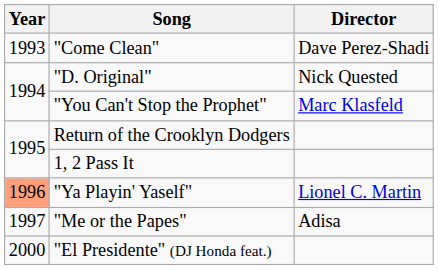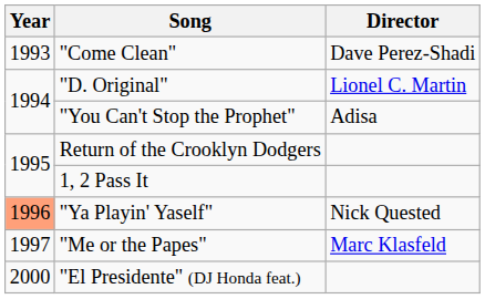 <table class="wikitable">
 <tr>
 <th align=center>Year</th>
 <th align=center>Song</th>
 <th align=center>Director</th>
 </tr>
 <tr>
 <td valign=center>1993</td>
 <td valign=center>"Come Clean"</td>
 <td>Dave Perez-Shadi</td>
 </tr>
 <tr>
 <td valign=center rowspan=2>1994</td>
 <td valign=center>"D. Original"</td>
-<td>Nick Quested</td>
+<td><a href='#'>Lionel C. Martin</a></td>
 </tr>
 <tr>
 <td valign=center>"You Can't Stop the Prophet"</td>
-<td><a href='#'>Marc Klasfeld</a></td>
+<td>Adisa</td>
 </tr>
 <tr>
 <td rowspan="2">1995</td>
 <td>Return of the Crooklyn Dodgers</td>
 <td></td>
 </tr>
 <tr>
 <td>1, 2 Pass It</td>
 <td></td>
 </tr>
 <tr>
 <td valign=center style="background: lightsalmon;">1996</td>
 <td valign=center>"Ya Playin' Yaself"</td>
-<td><a href='#'>Lionel C. Martin</a></td>
+<td>Nick Quested</td>
 </tr>
 <tr>
 <td valign=center>1997</td>
 <td valign=center>"Me or the Papes"</td>
-<td>Adisa</td>
+<td><a href='#'>Marc Klasfeld</a></td>
 </tr>
 <tr>
 <td>2000</td>
 <td>"El Presidente" <small>(DJ Honda feat.)</small></td>
 <td></td>
 </tr>
 </table>
